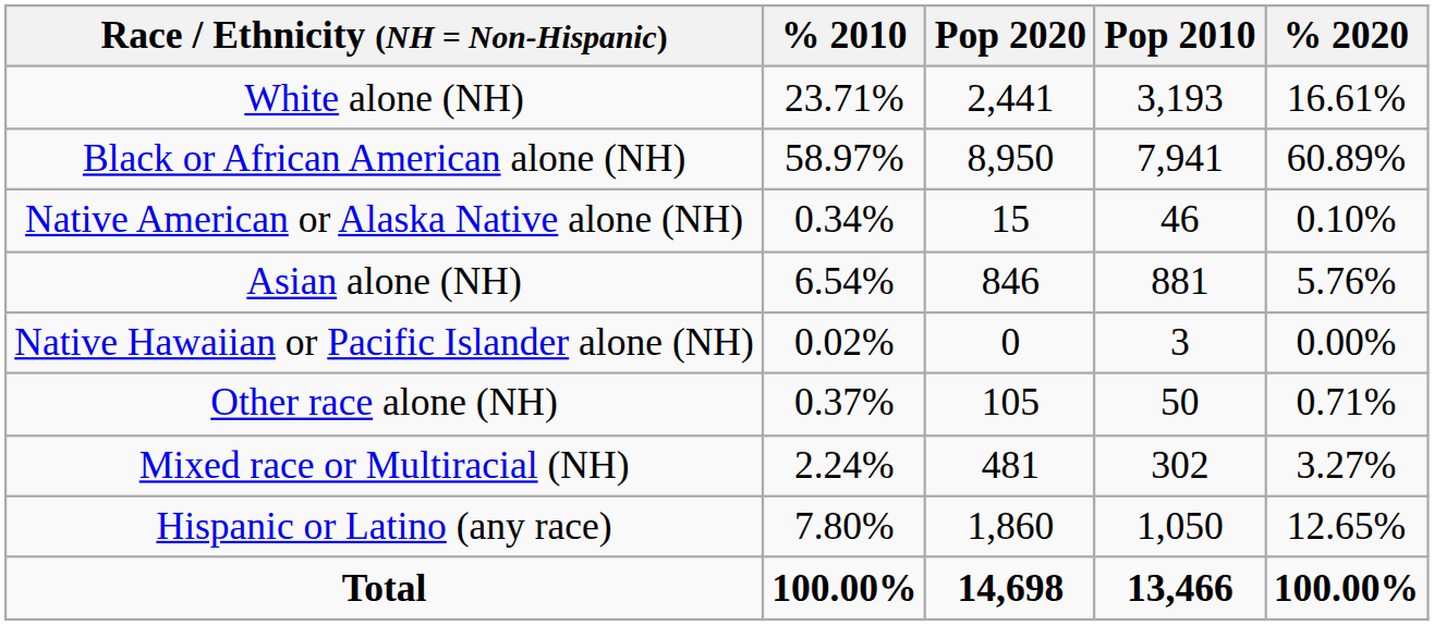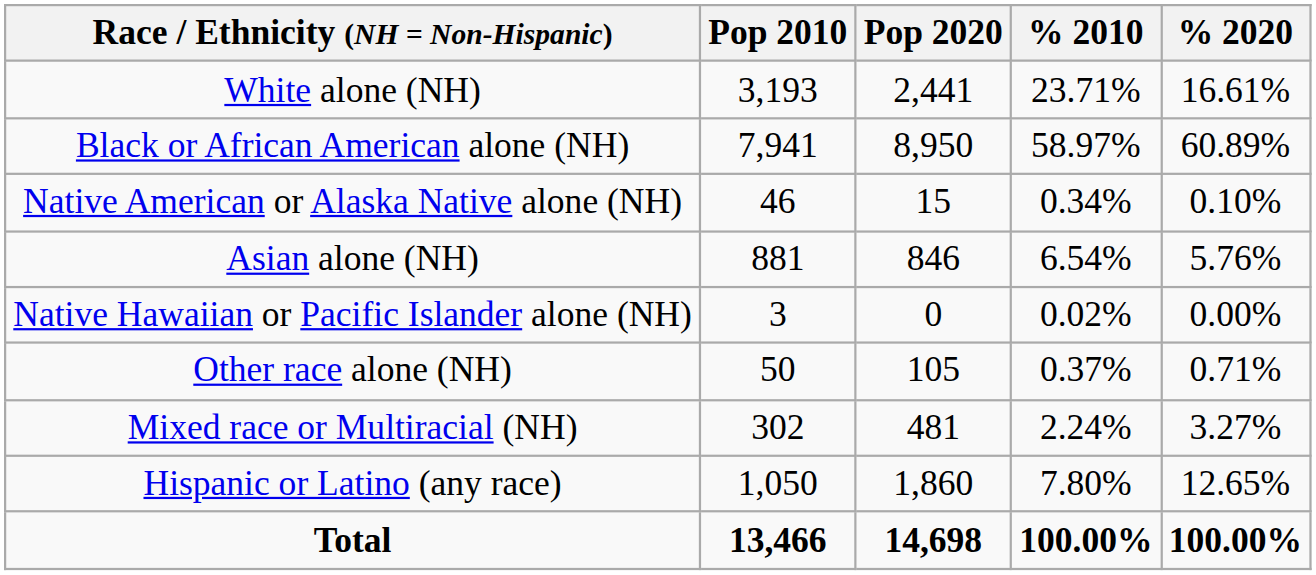 <table class="wikitable" style="text-align:center;">
 <tr>
 <th>Race / Ethnicity <small>(<em>NH = Non-Hispanic</em>)</small></th>
+<th>Pop 2010</th>
+<th>Pop 2020</th>
 <th>% 2010</th>
-<th>Pop 2020</th>
-<th>Pop 2010</th>
 <th>% 2020</th>
 </tr>
 <tr>
 <td><a href='#'>White</a> alone (NH)</td>
+<td>3,193</td>
+<td>2,441</td>
 <td>23.71%</td>
-<td>2,441</td>
-<td>3,193</td>
 <td>16.61%</td>
 </tr>
 <tr>
 <td><a href='#'>Black or African American</a> alone (NH)</td>
+<td>7,941</td>
+<td>8,950</td>
 <td>58.97%</td>
-<td>8,950</td>
-<td>7,941</td>
 <td>60.89%</td>
 </tr>
 <tr>
 <td><a href='#'>Native American</a> or <a href='#'>Alaska Native</a> alone (NH)</td>
+<td>46</td>
+<td>15</td>
 <td>0.34%</td>
-<td>15</td>
-<td>46</td>
 <td>0.10%</td>
 </tr>
 <tr>
 <td><a href='#'>Asian</a> alone (NH)</td>
+<td>881</td>
+<td>846</td>
 <td>6.54%</td>
-<td>846</td>
-<td>881</td>
 <td>5.76%</td>
 </tr>
 <tr>
 <td><a href='#'>Native Hawaiian</a> or <a href='#'>Pacific Islander</a> alone (NH)</td>
+<td>3</td>
+<td>0</td>
 <td>0.02%</td>
-<td>0</td>
-<td>3</td>
 <td>0.00%</td>
 </tr>
 <tr>
 <td><a href='#'>Other race</a> alone (NH)</td>
+<td>50</td>
+<td>105</td>
 <td>0.37%</td>
-<td>105</td>
-<td>50</td>
 <td>0.71%</td>
 </tr>
 <tr>
 <td><a href='#'>Mixed race or Multiracial</a> (NH)</td>
+<td>302</td>
+<td>481</td>
 <td>2.24%</td>
-<td>481</td>
-<td>302</td>
 <td>3.27%</td>
 </tr>
 <tr>
 <td><a href='#'>Hispanic or Latino</a> (any race)</td>
+<td>1,050</td>
+<td>1,860</td>
 <td>7.80%</td>
-<td>1,860</td>
-<td>1,050</td>
 <td>12.65%</td>
 </tr>
 <tr>
 <td><strong>Total</strong></td>
+<td><strong>13,466</strong></td>
+<td><strong>14,698</strong></td>
 <td><strong>100.00%</strong></td>
-<td><strong>14,698</strong></td>
-<td><strong>13,466</strong></td>
 <td><strong>100.00%</strong></td>
 </tr>
 </table>
